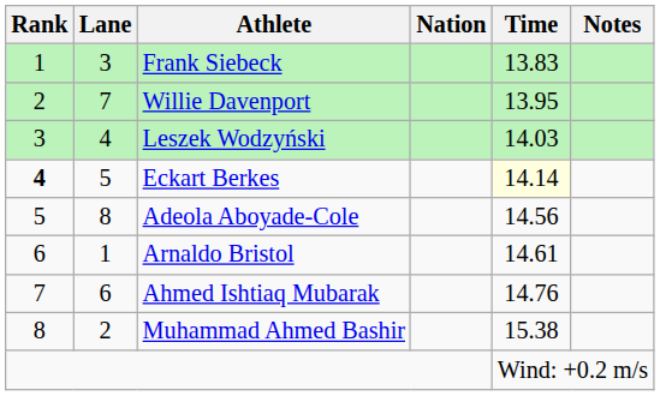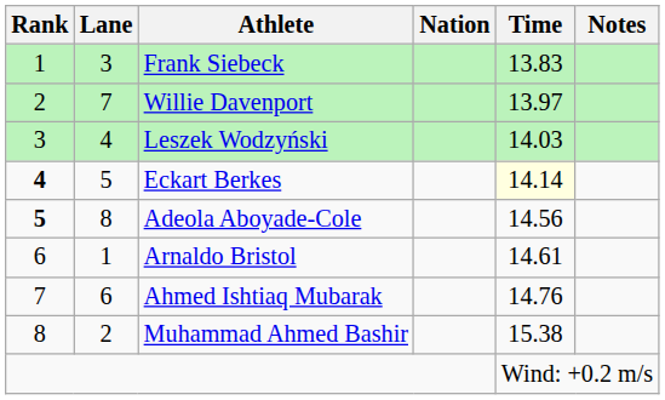 <table class="wikitable sortable" style="text-align:center">
 <tr>
 <th>Rank</th>
 <th>Lane</th>
 <th>Athlete</th>
 <th>Nation</th>
 <th>Time</th>
 <th>Notes</th>
 </tr>
 <tr bgcolor=bbf3bb>
 <td>1</td>
 <td>3</td>
 <td align=left><a href='#'>Frank Siebeck</a></td>
 <td align=left></td>
 <td>13.83</td>
 <td></td>
 </tr>
 <tr bgcolor=bbf3bb>
 <td>2</td>
 <td>7</td>
 <td align=left><a href='#'>Willie Davenport</a></td>
 <td align=left></td>
-<td>13.95</td>
+<td>13.97</td>
 <td></td>
 </tr>
 <tr bgcolor=bbf3bb>
 <td>3</td>
 <td>4</td>
 <td align=left><a href='#'>Leszek Wodzyński</a></td>
 <td align=left></td>
 <td>14.03</td>
 <td></td>
 </tr>
 <tr>
 <td><strong>4</strong></td>
 <td>5</td>
 <td align=left><a href='#'>Eckart Berkes</a></td>
 <td align=left></td>
 <td style="background: lightyellow;">14.14</td>
 <td></td>
 </tr>
 <tr>
-<td>5</td>
+<td><strong>5</strong></td>
 <td>8</td>
 <td align=left><a href='#'>Adeola Aboyade-Cole</a></td>
 <td align=left></td>
 <td>14.56</td>
 <td></td>
 </tr>
 <tr>
 <td>6</td>
 <td>1</td>
 <td align=left><a href='#'>Arnaldo Bristol</a></td>
 <td align=left></td>
 <td>14.61</td>
 <td></td>
 </tr>
 <tr>
 <td>7</td>
 <td>6</td>
 <td align=left><a href='#'>Ahmed Ishtiaq Mubarak</a></td>
 <td align=left></td>
 <td>14.76</td>
 <td></td>
 </tr>
 <tr>
 <td>8</td>
 <td>2</td>
 <td align=left><a href='#'>Muhammad Ahmed Bashir</a></td>
 <td align=left></td>
 <td>15.38</td>
 <td></td>
 </tr>
 <tr class="sortbottom">
 <td colspan=4></td>
 <td colspan="2" style="text-align:left;">Wind: +0.2 m/s</td>
 </tr>
 </table>
